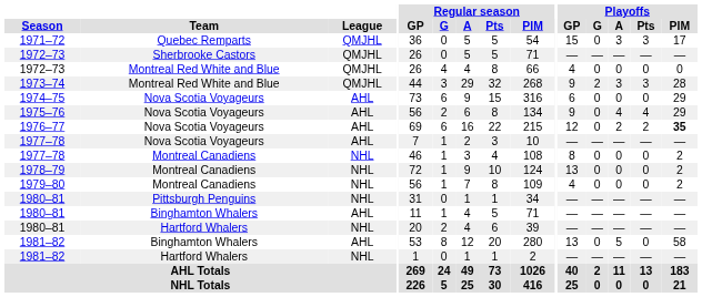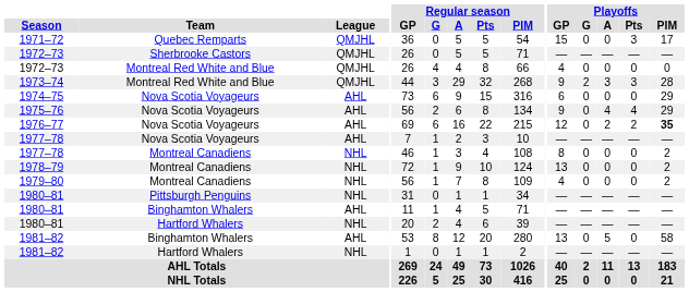 <table border="0" cellpadding="1" cellspacing="0" style="text-align:center; width:60em">
 <tr bgcolor="#e0e0e0">
 <th colspan="3" bgcolor="#ffffff"></th>
 <th rowspan="100" bgcolor="#ffffff"></th>
 <th colspan="5"><a href='#'>Regular season</a></th>
 <th rowspan="100" bgcolor="#ffffff"></th>
 <th colspan="5"><a href='#'>Playoffs</a></th>
 </tr>
 <tr bgcolor="#e0e0e0">
 <th><a href='#'>Season</a></th>
 <th>Team</th>
 <th>League</th>
 <th>GP</th>
 <th><a href='#'>G</a></th>
 <th><a href='#'>A</a></th>
 <th><a href='#'>Pts</a></th>
 <th><a href='#'>PIM</a></th>
 <th>GP</th>
 <th>G</th>
 <th>A</th>
 <th>Pts</th>
 <th>PIM</th>
 </tr>
 <tr>
 <td><a href='#'>1971–72</a></td>
 <td><a href='#'>Quebec Remparts</a></td>
 <td><a href='#'>QMJHL</a></td>
 <td>36</td>
 <td>0</td>
 <td>5</td>
 <td>5</td>
 <td>54</td>
 <td>15</td>
 <td>0</td>
-<td>3</td>
+<td>0</td>
 <td>3</td>
 <td>17</td>
 </tr>
 <tr bgcolor="#f0f0f0">
 <td><a href='#'>1972–73</a></td>
 <td><a href='#'>Sherbrooke Castors</a></td>
 <td>QMJHL</td>
 <td>26</td>
 <td>0</td>
 <td>5</td>
 <td>5</td>
 <td>71</td>
 <td>—</td>
 <td>—</td>
 <td>—</td>
 <td>—</td>
 <td>—</td>
 </tr>
 <tr>
 <td>1972–73</td>
 <td><a href='#'>Montreal Red White and Blue</a></td>
 <td>QMJHL</td>
 <td>26</td>
 <td>4</td>
 <td>4</td>
 <td>8</td>
 <td>66</td>
 <td>4</td>
 <td>0</td>
 <td>0</td>
 <td>0</td>
 <td>0</td>
 </tr>
 <tr bgcolor="#f0f0f0">
 <td><a href='#'>1973–74</a></td>
 <td>Montreal Red White and Blue</td>
 <td>QMJHL</td>
 <td>44</td>
 <td>3</td>
 <td>29</td>
 <td>32</td>
 <td>268</td>
 <td>9</td>
 <td>2</td>
 <td>3</td>
 <td>3</td>
 <td>28</td>
 </tr>
 <tr>
 <td><a href='#'>1974–75</a></td>
 <td><a href='#'>Nova Scotia Voyageurs</a></td>
 <td><a href='#'>AHL</a></td>
 <td>73</td>
 <td>6</td>
 <td>9</td>
 <td>15</td>
 <td>316</td>
 <td>6</td>
 <td>0</td>
 <td>0</td>
 <td>0</td>
 <td>29</td>
 </tr>
 <tr bgcolor="#f0f0f0">
 <td><a href='#'>1975–76</a></td>
 <td>Nova Scotia Voyageurs</td>
 <td>AHL</td>
 <td>56</td>
 <td>2</td>
 <td>6</td>
 <td>8</td>
 <td>134</td>
 <td>9</td>
 <td>0</td>
 <td>4</td>
 <td>4</td>
 <td>29</td>
 </tr>
 <tr>
 <td><a href='#'>1976–77</a></td>
 <td>Nova Scotia Voyageurs</td>
 <td>AHL</td>
 <td>69</td>
 <td>6</td>
 <td>16</td>
 <td>22</td>
 <td>215</td>
 <td>12</td>
 <td>0</td>
 <td>2</td>
 <td>2</td>
 <td><strong>35</strong></td>
 </tr>
 <tr bgcolor="#f0f0f0">
 <td><a href='#'>1977–78</a></td>
 <td>Nova Scotia Voyageurs</td>
 <td>AHL</td>
 <td>7</td>
 <td>1</td>
 <td>2</td>
 <td>3</td>
 <td>10</td>
 <td>—</td>
 <td>—</td>
 <td>—</td>
 <td>—</td>
 <td>—</td>
 </tr>
 <tr>
 <td><a href='#'>1977–78</a></td>
 <td><a href='#'>Montreal Canadiens</a></td>
 <td><a href='#'>NHL</a></td>
 <td>46</td>
 <td>1</td>
 <td>3</td>
 <td>4</td>
 <td>108</td>
 <td>8</td>
 <td>0</td>
 <td>0</td>
 <td>0</td>
 <td>2</td>
 </tr>
 <tr bgcolor="#f0f0f0">
 <td><a href='#'>1978–79</a></td>
 <td>Montreal Canadiens</td>
 <td>NHL</td>
 <td>72</td>
 <td>1</td>
 <td>9</td>
 <td>10</td>
 <td>124</td>
 <td>13</td>
 <td>0</td>
 <td>0</td>
 <td>0</td>
 <td>2</td>
 </tr>
 <tr>
 <td><a href='#'>1979–80</a></td>
 <td>Montreal Canadiens</td>
 <td>NHL</td>
 <td>56</td>
 <td>1</td>
 <td>7</td>
 <td>8</td>
 <td>109</td>
 <td>4</td>
 <td>0</td>
 <td>0</td>
 <td>0</td>
 <td>2</td>
 </tr>
 <tr bgcolor="#f0f0f0">
 <td><a href='#'>1980–81</a></td>
 <td><a href='#'>Pittsburgh Penguins</a></td>
 <td>NHL</td>
 <td>31</td>
 <td>0</td>
 <td>1</td>
 <td>1</td>
 <td>34</td>
 <td>—</td>
 <td>—</td>
 <td>—</td>
 <td>—</td>
 <td>—</td>
 </tr>
 <tr>
 <td><a href='#'>1980–81</a></td>
 <td><a href='#'>Binghamton Whalers</a></td>
 <td>AHL</td>
 <td>11</td>
 <td>1</td>
 <td>4</td>
 <td>5</td>
 <td>71</td>
 <td>—</td>
 <td>—</td>
 <td>—</td>
 <td>—</td>
 <td>—</td>
 </tr>
 <tr bgcolor="#f0f0f0">
 <td>1980–81</td>
 <td><a href='#'>Hartford Whalers</a></td>
 <td>NHL</td>
 <td>20</td>
 <td>2</td>
 <td>4</td>
 <td>6</td>
 <td>39</td>
 <td>—</td>
 <td>—</td>
 <td>—</td>
 <td>—</td>
 <td>—</td>
 </tr>
 <tr>
 <td><a href='#'>1981–82</a></td>
 <td>Binghamton Whalers</td>
 <td>AHL</td>
 <td>53</td>
 <td>8</td>
 <td>12</td>
 <td>20</td>
 <td>280</td>
 <td>13</td>
 <td>0</td>
 <td>5</td>
 <td>0</td>
 <td>58</td>
 </tr>
 <tr bgcolor="#f0f0f0">
 <td><a href='#'>1981–82</a></td>
 <td>Hartford Whalers</td>
 <td>NHL</td>
 <td>1</td>
 <td>0</td>
 <td>1</td>
 <td>1</td>
 <td>2</td>
 <td>—</td>
 <td>—</td>
 <td>—</td>
 <td>—</td>
 <td>—</td>
 </tr>
 <tr bgcolor="#e0e0e0">
 <th colspan="3">AHL Totals</th>
 <th>269</th>
 <th>24</th>
 <th>49</th>
 <th>73</th>
 <th>1026</th>
 <th>40</th>
 <th>2</th>
 <th>11</th>
 <th>13</th>
 <th>183</th>
 </tr>
 <tr bgcolor="#e0e0e0">
 <th colspan="3">NHL Totals</th>
 <th>226</th>
 <th>5</th>
 <th>25</th>
 <th>30</th>
 <th>416</th>
 <th>25</th>
 <th>0</th>
 <th>0</th>
 <th>0</th>
 <th>21</th>
 </tr>
 </table>
